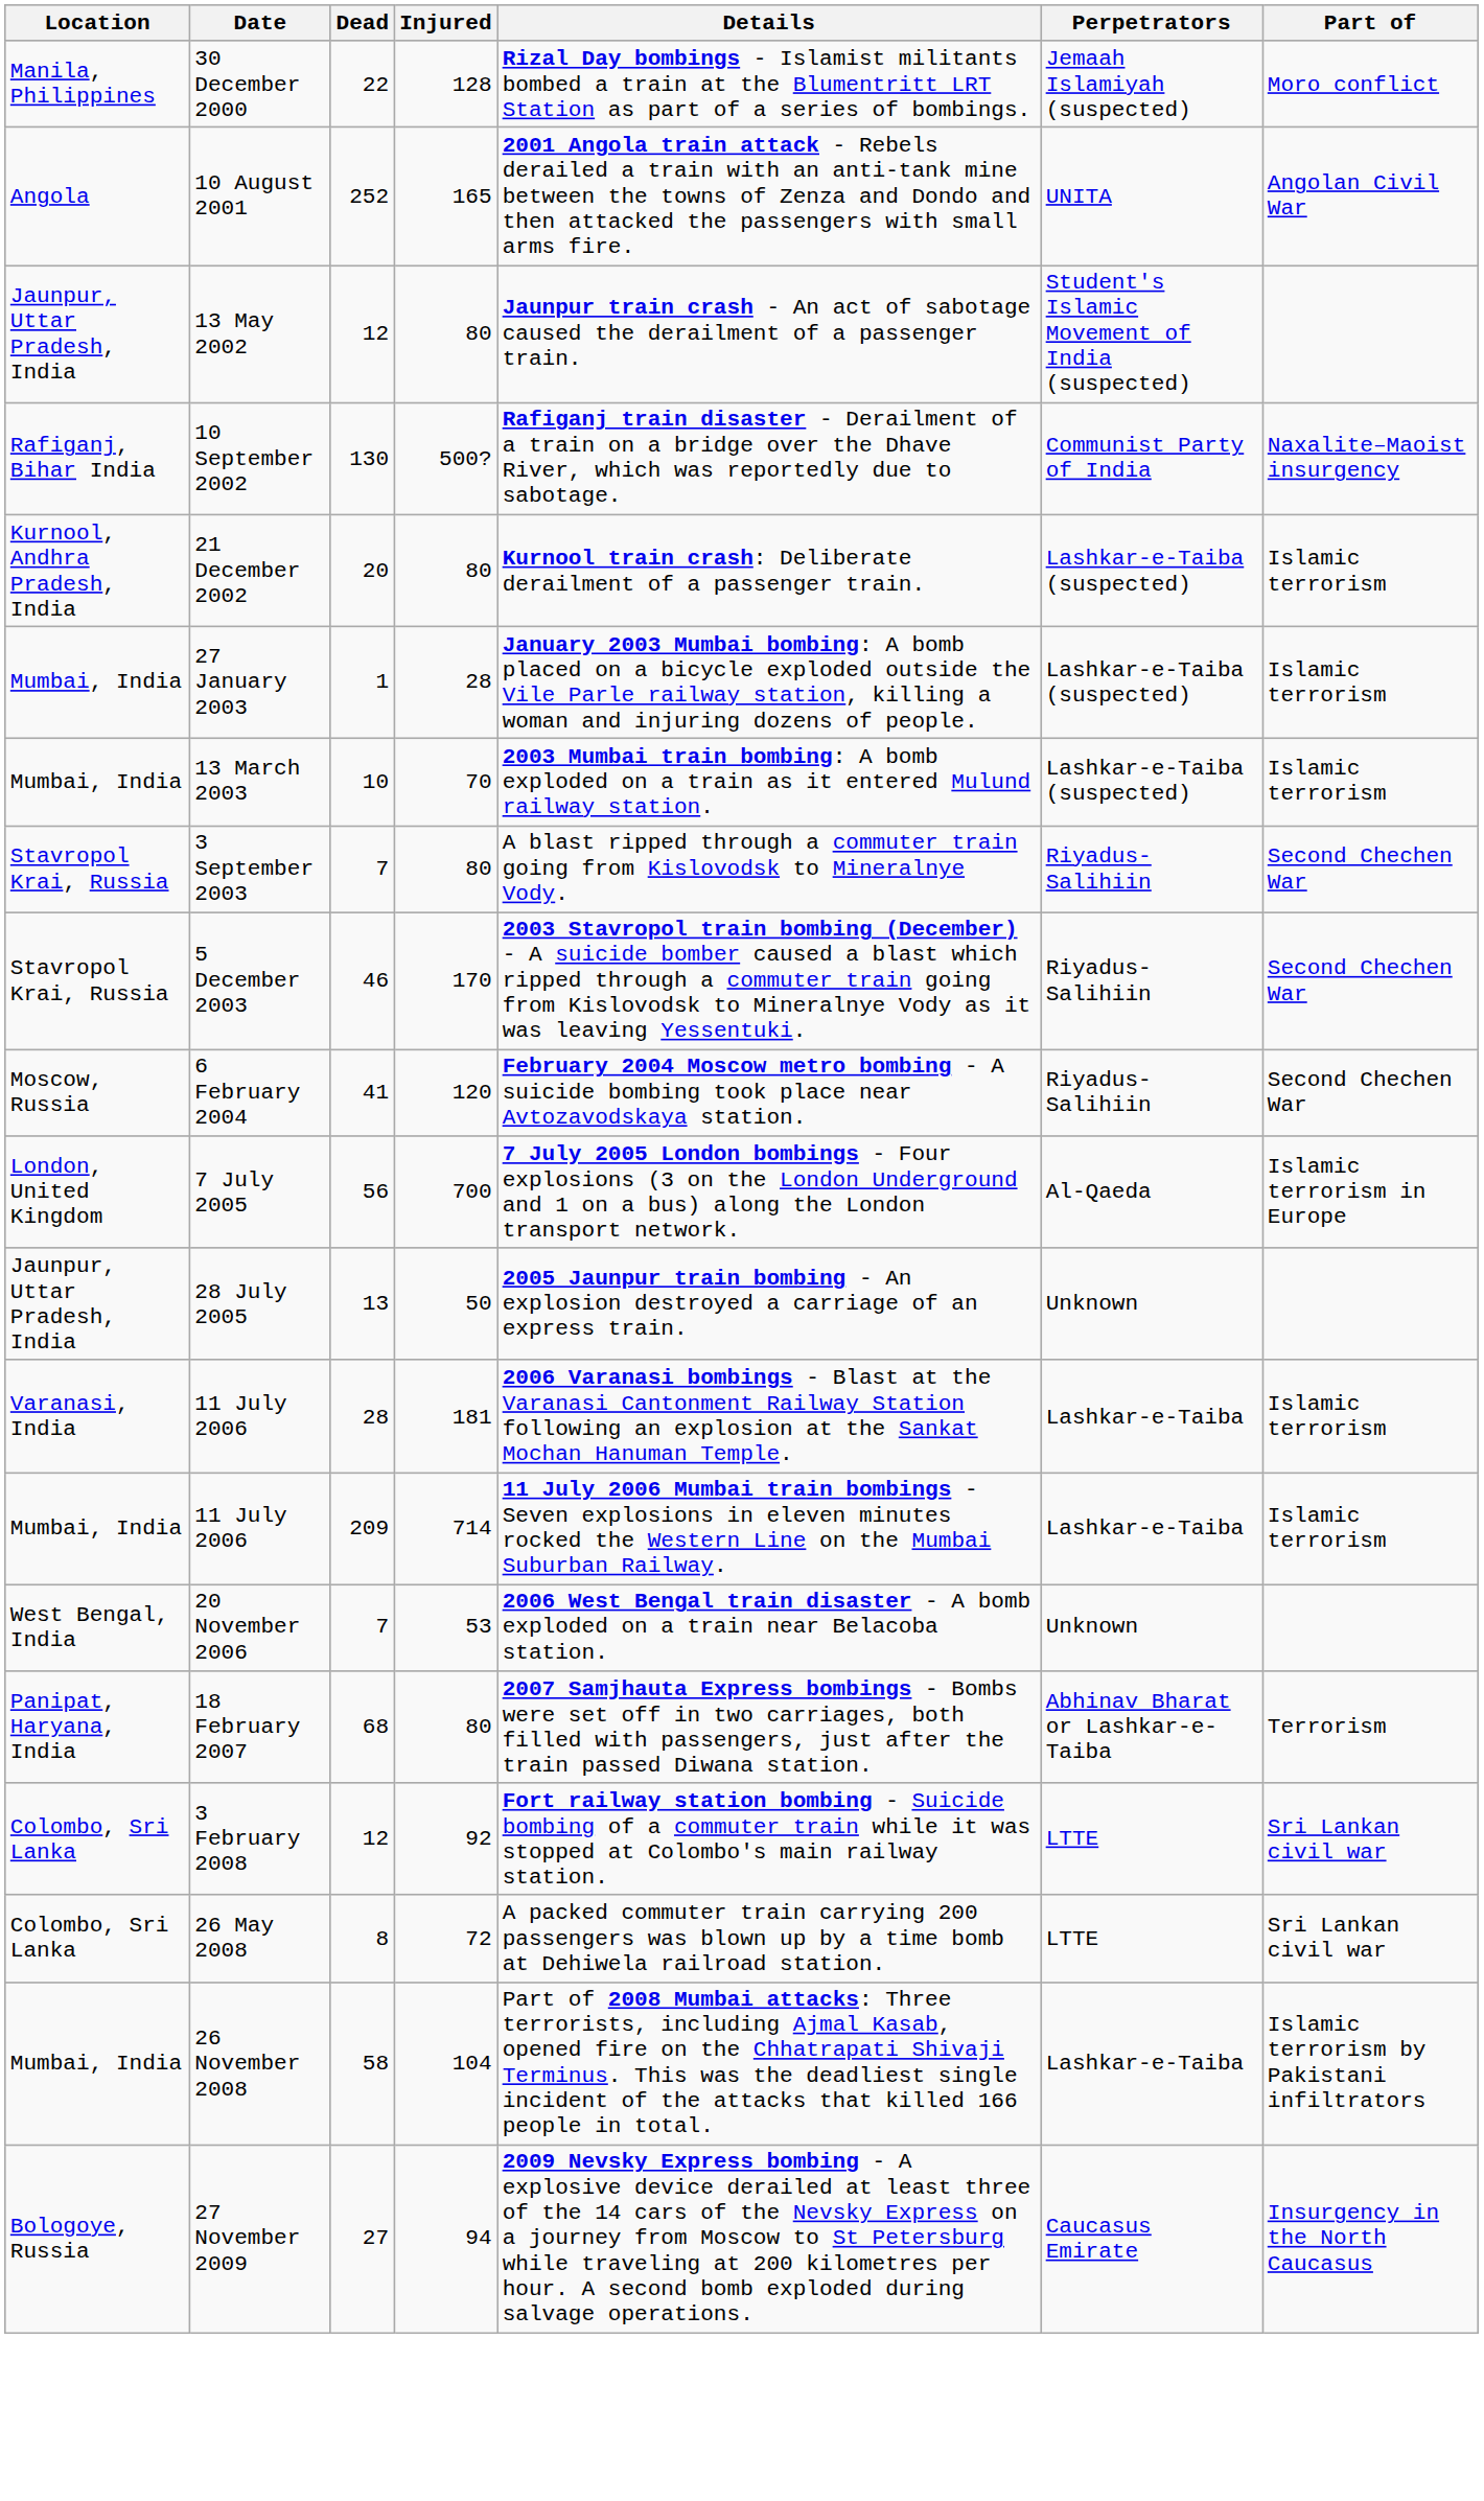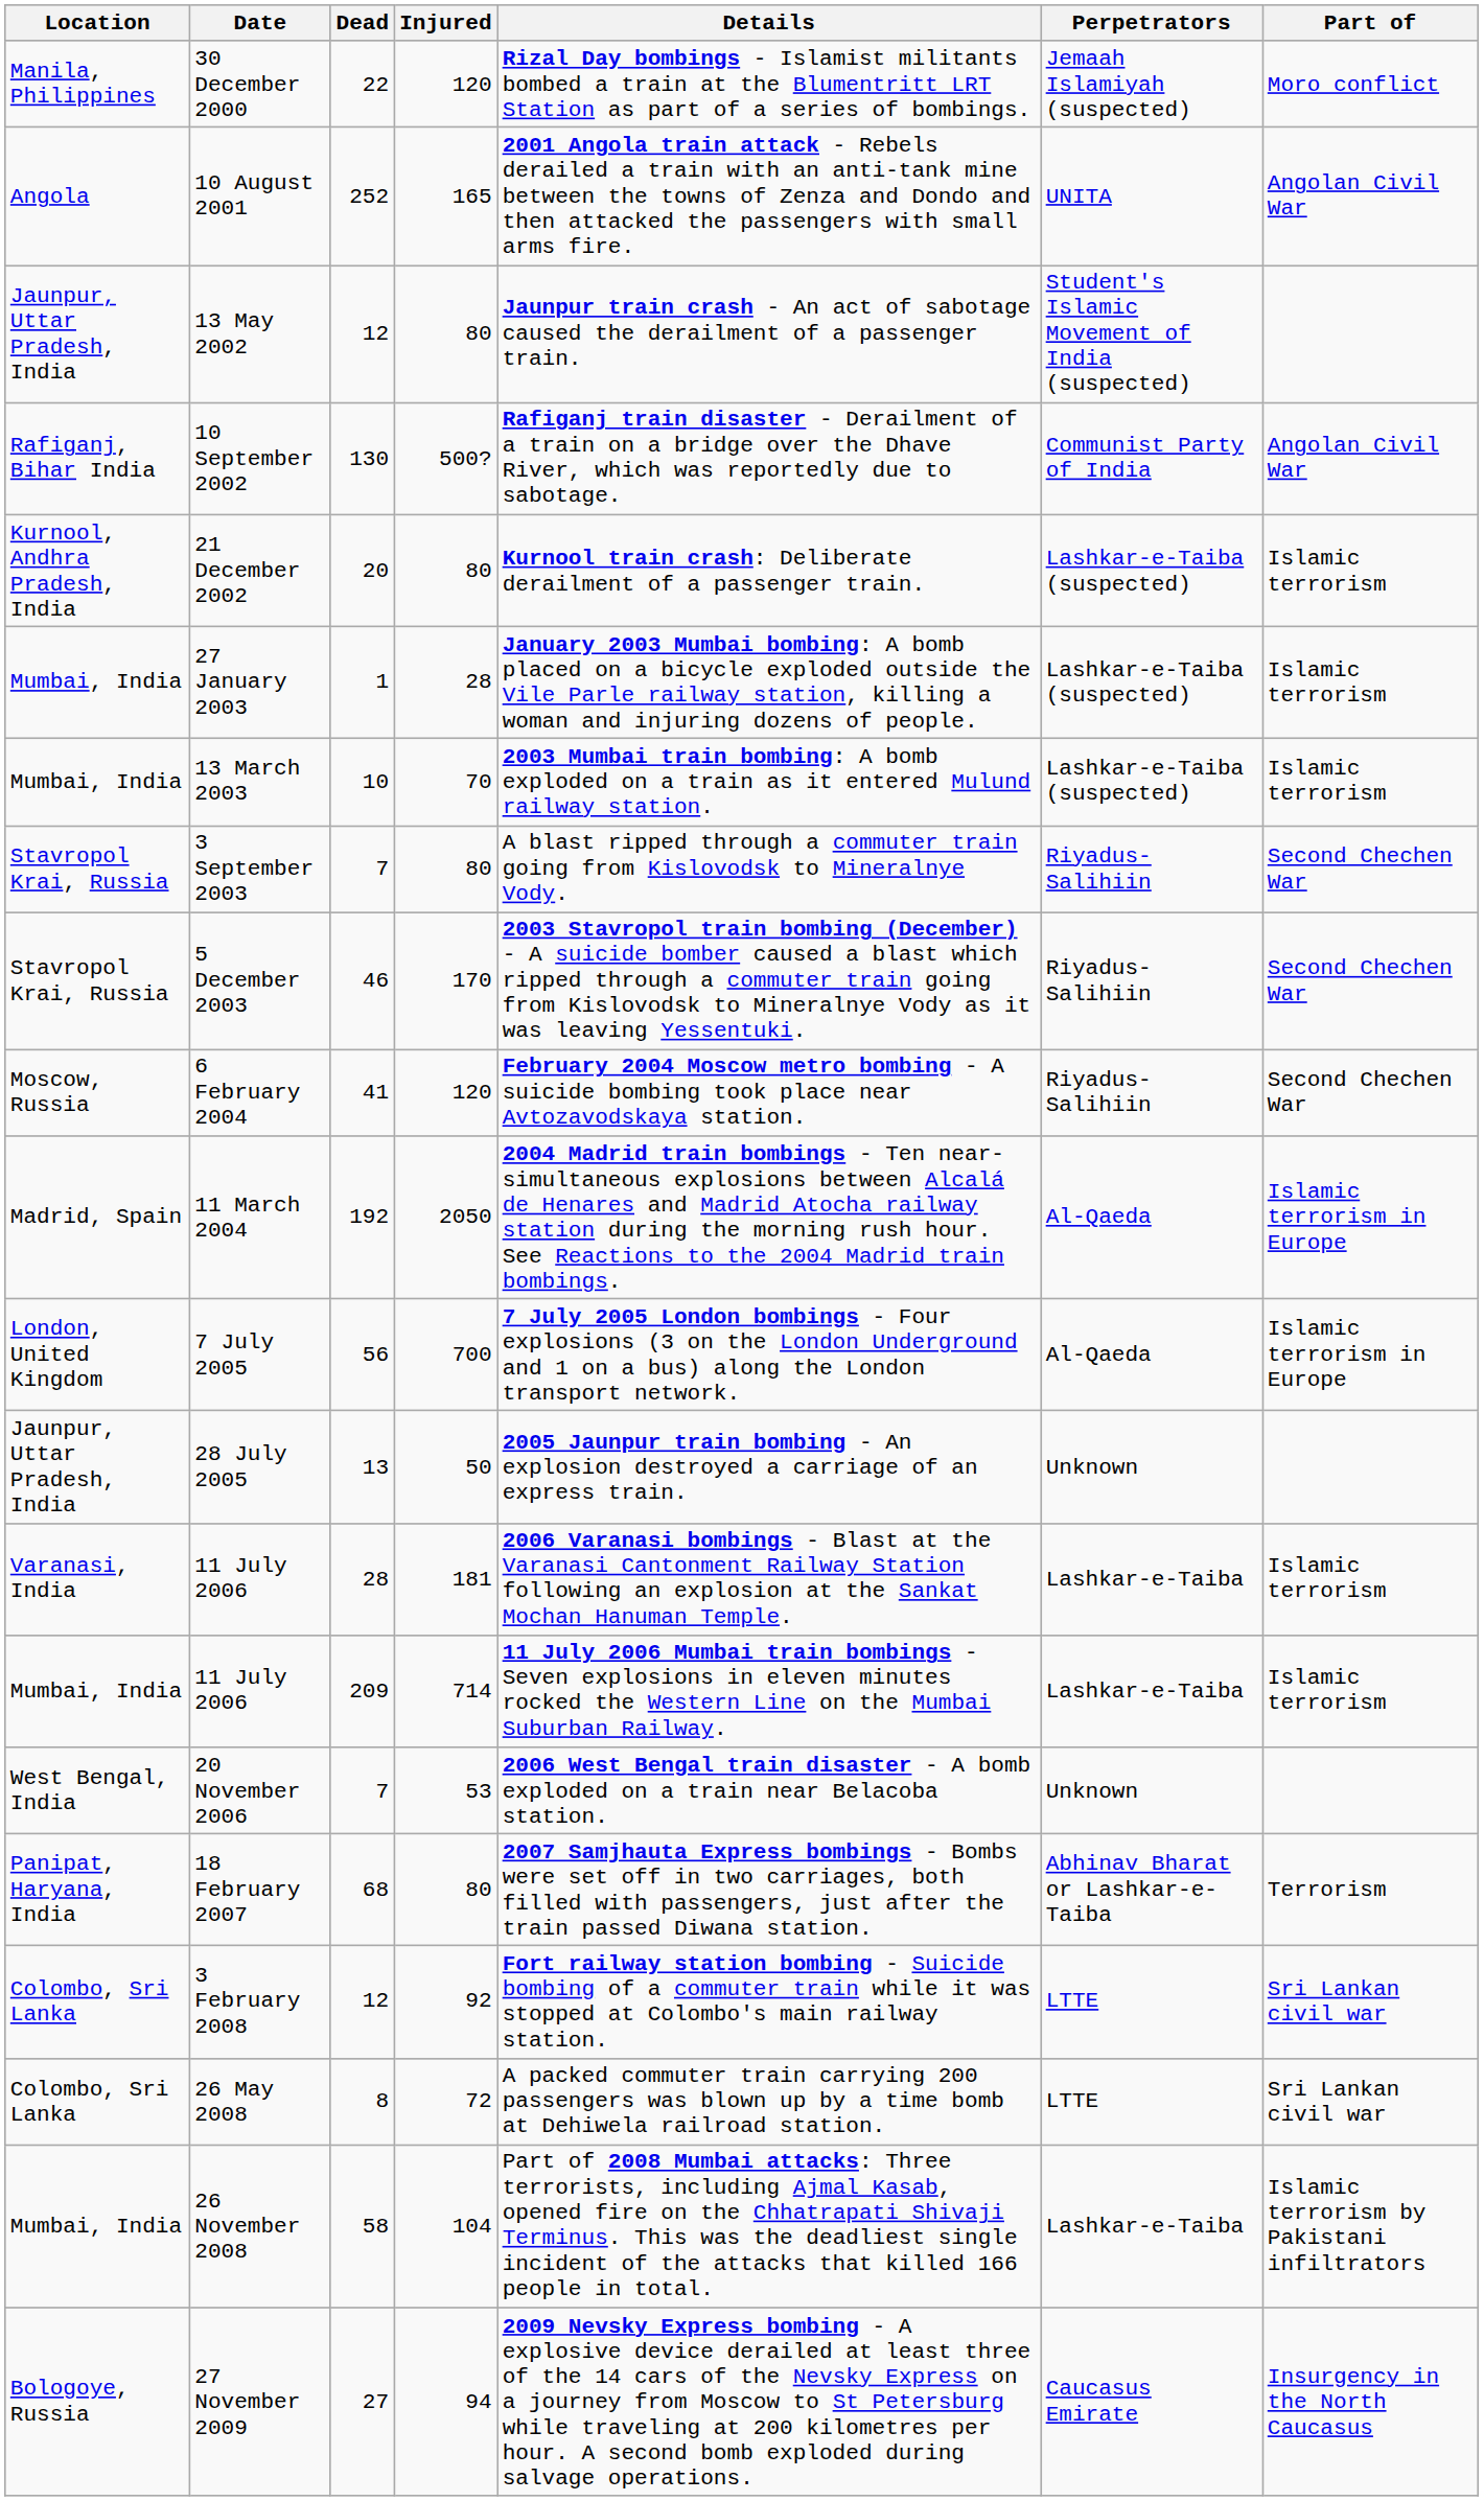 <table class="wikitable sortable">
 <tr>
 <th>Location</th>
 <th>Date</th>
 <th>Dead</th>
 <th>Injured</th>
 <th>Details</th>
 <th>Perpetrators</th>
 <th>Part of</th>
 </tr>
 <tr>
 <td> <a href='#'>Manila</a>, <a href='#'>Philippines</a></td>
 <td>30 December 2000</td>
 <td align="right">22</td>
-<td align="right">128</td>
+<td align="right">120</td>
 <td><strong><a href='#'>Rizal Day bombings</a></strong> - Islamist militants bombed a train at the <a href='#'>Blumentritt LRT Station</a> as part of a series of bombings.</td>
 <td><a href='#'>Jemaah Islamiyah</a> (suspected)</td>
 <td><a href='#'>Moro conflict</a></td>
 </tr>
 <tr>
 <td> <a href='#'>Angola</a></td>
 <td>10 August 2001</td>
 <td align="right">252</td>
 <td align="right">165</td>
 <td><strong><a href='#'>2001 Angola train attack</a></strong> - Rebels derailed a train with an anti-tank mine between the towns of Zenza and Dondo and then attacked the passengers with small arms fire.</td>
 <td><a href='#'>UNITA</a></td>
 <td><a href='#'>Angolan Civil War</a></td>
 </tr>
 <tr>
 <td> <a href='#'>Jaunpur, Uttar Pradesh</a>, India</td>
 <td>13 May 2002</td>
 <td align="right">12</td>
 <td align="right">80</td>
 <td><strong><a href='#'>Jaunpur train crash</a></strong> - An act of sabotage caused the derailment of a passenger train.</td>
 <td><a href='#'>Student's Islamic Movement of India</a> (suspected)</td>
 <td></td>
 </tr>
 <tr>
 <td> <a href='#'>Rafiganj</a>, <a href='#'>Bihar</a> India</td>
 <td>10 September 2002</td>
 <td align="right">130</td>
 <td align="right">500?</td>
 <td><strong><a href='#'>Rafiganj train disaster</a></strong> - Derailment of a train on a bridge over the Dhave River, which was reportedly due to sabotage.</td>
 <td><a href='#'>Communist Party of India</a></td>
-<td><a href='#'>Naxalite–Maoist insurgency</a></td>
+<td><a href='#'>Angolan Civil War</a></td>
 </tr>
 <tr>
 <td> <a href='#'>Kurnool</a>, <a href='#'>Andhra Pradesh</a>, India</td>
 <td>21 December 2002</td>
 <td align="right">20</td>
 <td align="right">80</td>
 <td><strong><a href='#'>Kurnool train crash</a></strong>: Deliberate derailment of a passenger train.</td>
 <td><a href='#'>Lashkar-e-Taiba</a> (suspected)</td>
 <td>Islamic terrorism</td>
 </tr>
 <tr>
 <td> <a href='#'>Mumbai</a>, India</td>
 <td>27 January 2003</td>
 <td align="right">1</td>
 <td align="right">28</td>
 <td><strong><a href='#'>January 2003 Mumbai bombing</a></strong>: A bomb placed on a bicycle exploded outside the <a href='#'>Vile Parle railway station</a>, killing a woman and injuring dozens of people.</td>
 <td>Lashkar-e-Taiba (suspected)</td>
 <td>Islamic terrorism</td>
 </tr>
 <tr>
 <td> Mumbai, India</td>
 <td>13 March 2003</td>
 <td align="right">10</td>
 <td align="right">70</td>
 <td><strong><a href='#'>2003 Mumbai train bombing</a></strong>: A bomb exploded on a train as it entered <a href='#'>Mulund railway station</a>.</td>
 <td>Lashkar-e-Taiba (suspected)</td>
 <td>Islamic terrorism</td>
 </tr>
 <tr>
 <td> <a href='#'>Stavropol Krai</a>, <a href='#'>Russia</a></td>
 <td>3 September 2003</td>
 <td align="right">7</td>
 <td align="right">80</td>
 <td>A blast ripped through a <a href='#'>commuter train</a> going from <a href='#'>Kislovodsk</a> to <a href='#'>Mineralnye Vody</a>.</td>
 <td><a href='#'>Riyadus-Salihiin</a></td>
 <td><a href='#'>Second Chechen War</a></td>
 </tr>
 <tr>
 <td> Stavropol Krai, Russia</td>
 <td>5 December 2003</td>
 <td align="right">46</td>
 <td align="right">170</td>
 <td><strong><a href='#'>2003 Stavropol train bombing (December)</a></strong> - A <a href='#'>suicide bomber</a> caused a blast which ripped through a <a href='#'>commuter train</a> going from Kislovodsk to Mineralnye Vody as it was leaving <a href='#'>Yessentuki</a>.</td>
 <td>Riyadus-Salihiin</td>
 <td><a href='#'>Second Chechen War</a></td>
 </tr>
 <tr>
 <td> Moscow, Russia</td>
 <td>6 February 2004</td>
 <td align="right">41</td>
 <td align="right">120</td>
 <td><strong><a href='#'>February 2004 Moscow metro bombing</a></strong> - A suicide bombing took place near <a href='#'>Avtozavodskaya</a> station.</td>
 <td>Riyadus-Salihiin</td>
 <td>Second Chechen War</td>
+</tr>
+<tr>
+<td> Madrid, Spain</td>
+<td>11 March 2004</td>
+<td align="right">192</td>
+<td align="right">2050</td>
+<td><strong><a href='#'>2004 Madrid train bombings</a></strong> - Ten near-simultaneous explosions between <a href='#'>Alcalá de Henares</a> and <a href='#'>Madrid Atocha railway station</a> during the morning rush hour. See <a href='#'>Reactions to the 2004 Madrid train bombings</a>.</td>
+<td><a href='#'>Al-Qaeda</a></td>
+<td><a href='#'>Islamic terrorism in Europe</a></td>
 </tr>
 <tr>
 <td> <a href='#'>London</a>, United Kingdom</td>
 <td>7 July 2005</td>
 <td align="right">56</td>
 <td align="right">700</td>
 <td><strong><a href='#'>7 July 2005 London bombings</a></strong> - Four explosions (3 on the <a href='#'>London Underground</a> and 1 on a bus) along the London transport network.</td>
 <td>Al-Qaeda</td>
 <td>Islamic terrorism in Europe</td>
 </tr>
 <tr>
 <td> Jaunpur, Uttar Pradesh, India</td>
 <td>28 July 2005</td>
 <td align="right">13</td>
 <td align="right">50</td>
 <td><strong><a href='#'>2005 Jaunpur train bombing</a></strong> - An explosion destroyed a carriage of an express train.</td>
 <td>Unknown</td>
 <td></td>
 </tr>
 <tr>
 <td> <a href='#'>Varanasi</a>, India</td>
 <td>11 July 2006</td>
 <td align="right">28</td>
 <td align="right">181</td>
 <td><strong><a href='#'>2006 Varanasi bombings</a></strong> - Blast at the <a href='#'>Varanasi Cantonment Railway Station</a> following an explosion at the <a href='#'>Sankat Mochan Hanuman Temple</a>.</td>
 <td>Lashkar-e-Taiba</td>
 <td>Islamic terrorism</td>
 </tr>
 <tr>
 <td> Mumbai, India</td>
 <td>11 July 2006</td>
 <td align="right">209</td>
 <td align="right">714</td>
 <td><strong><a href='#'>11 July 2006 Mumbai train bombings</a></strong> - Seven explosions in eleven minutes rocked the <a href='#'>Western Line</a> on the <a href='#'>Mumbai Suburban Railway</a>.</td>
 <td>Lashkar-e-Taiba</td>
 <td>Islamic terrorism</td>
 </tr>
 <tr>
 <td> West Bengal, India</td>
 <td>20 November 2006</td>
 <td align="right">7</td>
 <td align="right">53</td>
 <td><strong><a href='#'>2006 West Bengal train disaster</a></strong> - A bomb exploded on a train near Belacoba station.</td>
 <td>Unknown</td>
 <td></td>
 </tr>
 <tr>
 <td> <a href='#'>Panipat</a>, <a href='#'>Haryana</a>, India</td>
 <td>18 February 2007</td>
 <td align="right">68</td>
 <td align="right">80</td>
 <td><strong><a href='#'>2007 Samjhauta Express bombings</a></strong> - Bombs were set off in two carriages, both filled with passengers, just after the train passed Diwana station.</td>
 <td><a href='#'>Abhinav Bharat</a> or Lashkar-e-Taiba</td>
 <td>Terrorism</td>
 </tr>
 <tr>
 <td> <a href='#'>Colombo</a>, <a href='#'>Sri Lanka</a></td>
 <td>3 February 2008</td>
 <td align="right">12</td>
 <td align="right">92</td>
 <td><strong><a href='#'>Fort railway station bombing</a></strong> - <a href='#'>Suicide bombing</a> of a <a href='#'>commuter train</a> while it was stopped at Colombo's main railway station.</td>
 <td><a href='#'>LTTE</a></td>
 <td><a href='#'>Sri Lankan civil war</a></td>
 </tr>
 <tr>
 <td> Colombo, Sri Lanka</td>
 <td>26 May 2008</td>
 <td align="right">8</td>
 <td align="right">72</td>
 <td>A packed commuter train carrying 200 passengers was blown up by a time bomb at Dehiwela railroad station.</td>
 <td>LTTE</td>
 <td>Sri Lankan civil war</td>
 </tr>
 <tr>
 <td> Mumbai, India</td>
 <td>26 November 2008</td>
 <td align="right">58</td>
 <td align="right">104</td>
 <td>Part of <strong><a href='#'>2008 Mumbai attacks</a></strong>: Three terrorists, including <a href='#'>Ajmal Kasab</a>, opened fire on the <a href='#'>Chhatrapati Shivaji Terminus</a>. This was the deadliest single incident of the attacks that killed 166 people in total.</td>
 <td>Lashkar-e-Taiba</td>
 <td>Islamic terrorism by Pakistani infiltrators</td>
 </tr>
 <tr>
 <td> <a href='#'>Bologoye</a>, Russia</td>
 <td>27 November 2009</td>
 <td align="right">27</td>
 <td align="right">94</td>
 <td><strong><a href='#'>2009 Nevsky Express bombing</a></strong> - A  explosive device derailed at least three of the 14 cars of the <a href='#'>Nevsky Express</a> on a journey from Moscow to <a href='#'>St Petersburg</a> while traveling at 200 kilometres per hour. A second bomb exploded during salvage operations.</td>
 <td><a href='#'>Caucasus Emirate</a></td>
 <td><a href='#'>Insurgency in the North Caucasus</a></td>
 </tr>
 </table>
